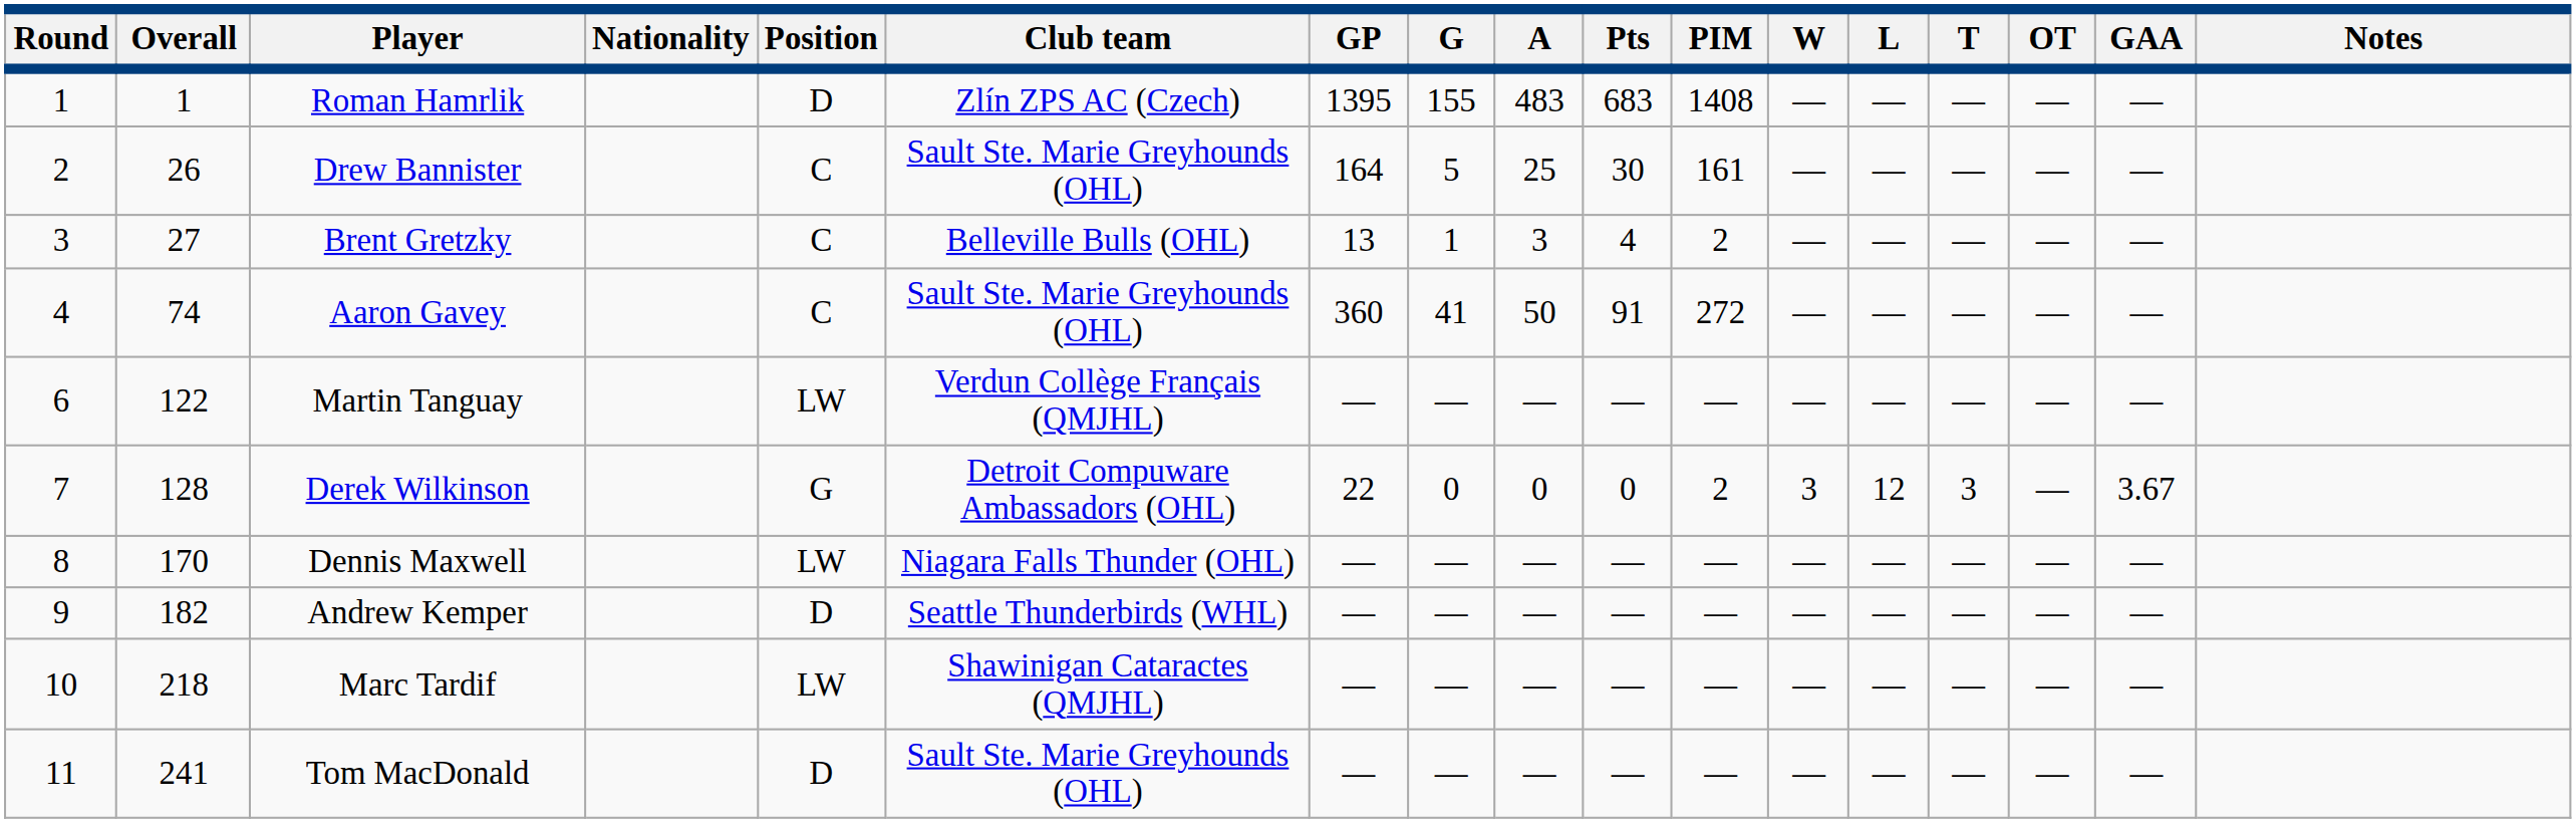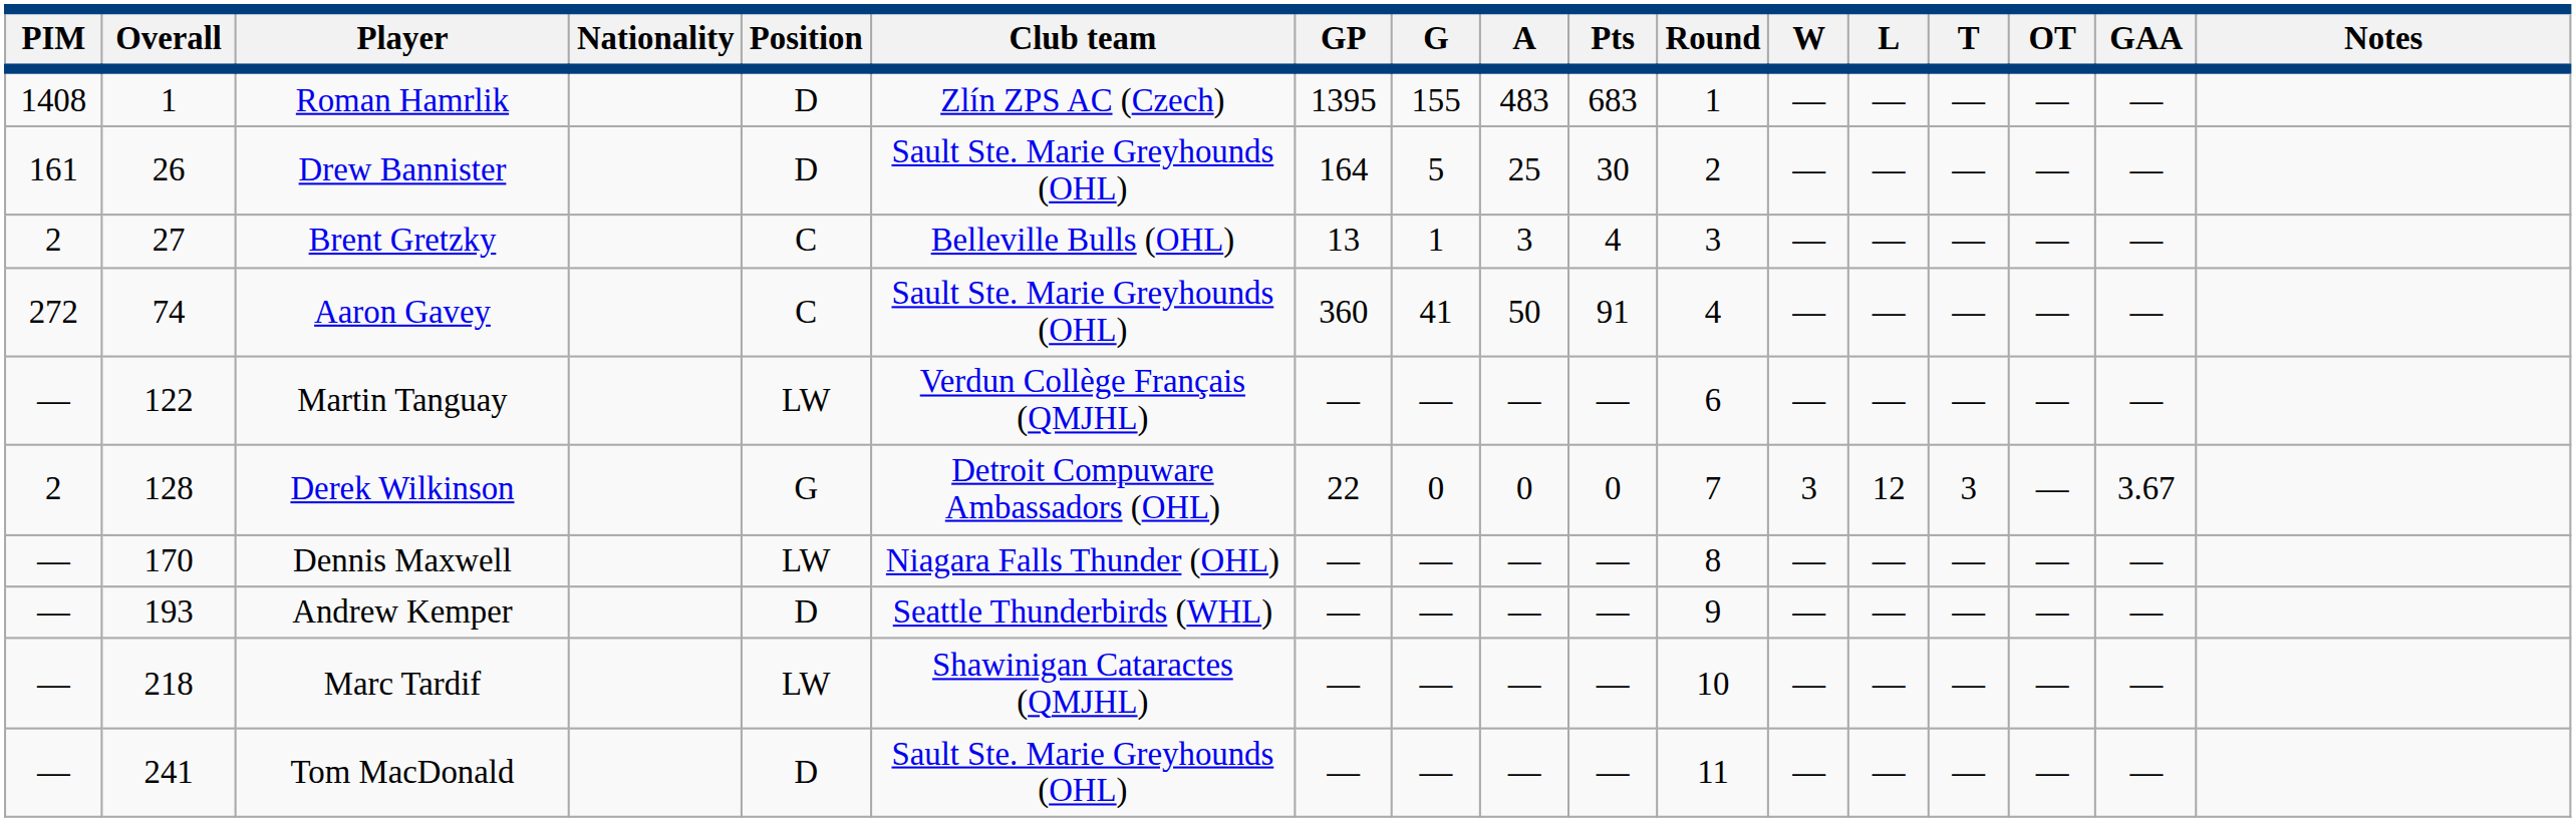 <table class="wikitable sortable" style="text-align:center">
 <tr style= "background:#FFFFFF; border-top:#003D7C 5px solid; border-bottom:#003D7C 5px solid;">
-<th style="width:3em">Round</th>
+<th style="width:3em">PIM</th>
 <th style="width:4em">Overall</th>
 <th style="width:15em">Player</th>
 <th style="width:3em">Nationality</th>
 <th style="width:3em">Position</th>
 <th style="width:20em">Club team</th>
 <th style="width:3em">GP</th>
 <th style="width:3em">G</th>
 <th style="width:3em">A</th>
 <th style="width:3em">Pts</th>
-<th style="width:3em">PIM</th>
+<th style="width:3em">Round</th>
 <th style="width:3em">W</th>
 <th style="width:3em">L</th>
 <th style="width:3em">T</th>
 <th style="width:3em">OT</th>
 <th style="width:3em">GAA</th>
 <th style="width:20em">Notes</th>
 </tr>
 <tr>
-<td>1</td>
+<td>1408</td>
 <td>1</td>
 <td><a href='#'>Roman Hamrlik</a></td>
 <td></td>
 <td>D</td>
 <td><a href='#'>Zlín ZPS AC</a> (<a href='#'>Czech</a>)</td>
 <td>1395</td>
 <td>155</td>
 <td>483</td>
 <td>683</td>
-<td>1408</td>
+<td>1</td>
+<td>—</td>
+<td>—</td>
+<td>—</td>
+<td>—</td>
+<td>—</td>
+<td></td>
+</tr>
+<tr>
+<td>161</td>
+<td>26</td>
+<td><a href='#'>Drew Bannister</a></td>
+<td></td>
+<td>D</td>
+<td><a href='#'>Sault Ste. Marie Greyhounds</a> (<a href='#'>OHL</a>)</td>
+<td>164</td>
+<td>5</td>
+<td>25</td>
+<td>30</td>
+<td>2</td>
 <td>—</td>
 <td>—</td>
 <td>—</td>
 <td>—</td>
 <td>—</td>
 <td></td>
 </tr>
 <tr>
 <td>2</td>
-<td>26</td>
-<td><a href='#'>Drew Bannister</a></td>
-<td></td>
-<td>C</td>
-<td><a href='#'>Sault Ste. Marie Greyhounds</a> (<a href='#'>OHL</a>)</td>
-<td>164</td>
-<td>5</td>
-<td>25</td>
-<td>30</td>
-<td>161</td>
-<td>—</td>
-<td>—</td>
-<td>—</td>
-<td>—</td>
-<td>—</td>
-<td></td>
-</tr>
-<tr>
-<td>3</td>
 <td>27</td>
 <td><a href='#'>Brent Gretzky</a></td>
 <td></td>
 <td>C</td>
 <td><a href='#'>Belleville Bulls</a> (<a href='#'>OHL</a>)</td>
 <td>13</td>
 <td>1</td>
 <td>3</td>
 <td>4</td>
-<td>2</td>
+<td>3</td>
 <td>—</td>
 <td>—</td>
 <td>—</td>
 <td>—</td>
 <td>—</td>
 <td></td>
 </tr>
 <tr>
-<td>4</td>
+<td>272</td>
 <td>74</td>
 <td><a href='#'>Aaron Gavey</a></td>
 <td></td>
 <td>C</td>
 <td><a href='#'>Sault Ste. Marie Greyhounds</a> (<a href='#'>OHL</a>)</td>
 <td>360</td>
 <td>41</td>
 <td>50</td>
 <td>91</td>
-<td>272</td>
+<td>4</td>
 <td>—</td>
 <td>—</td>
 <td>—</td>
 <td>—</td>
 <td>—</td>
 <td></td>
 </tr>
 <tr>
-<td>6</td>
+<td>—</td>
 <td>122</td>
 <td>Martin Tanguay</td>
 <td></td>
 <td>LW</td>
 <td><a href='#'>Verdun Collège Français</a> (<a href='#'>QMJHL</a>)</td>
 <td>—</td>
 <td>—</td>
 <td>—</td>
 <td>—</td>
-<td>—</td>
+<td>6</td>
 <td>—</td>
 <td>—</td>
 <td>—</td>
 <td>—</td>
 <td>—</td>
 <td></td>
 </tr>
 <tr>
-<td>7</td>
+<td>2</td>
 <td>128</td>
 <td><a href='#'>Derek Wilkinson</a></td>
 <td></td>
 <td>G</td>
 <td><a href='#'>Detroit Compuware Ambassadors</a> (<a href='#'>OHL</a>)</td>
 <td>22</td>
 <td>0</td>
 <td>0</td>
 <td>0</td>
-<td>2</td>
+<td>7</td>
 <td>3</td>
 <td>12</td>
 <td>3</td>
 <td>—</td>
 <td>3.67</td>
 <td></td>
 </tr>
 <tr>
-<td>8</td>
+<td>—</td>
 <td>170</td>
 <td>Dennis Maxwell</td>
 <td></td>
 <td>LW</td>
 <td><a href='#'>Niagara Falls Thunder</a> (<a href='#'>OHL</a>)</td>
 <td>—</td>
 <td>—</td>
 <td>—</td>
 <td>—</td>
-<td>—</td>
+<td>8</td>
 <td>—</td>
 <td>—</td>
 <td>—</td>
 <td>—</td>
 <td>—</td>
 <td></td>
 </tr>
 <tr>
-<td>9</td>
-<td>182</td>
+<td>—</td>
+<td>193</td>
 <td>Andrew Kemper</td>
 <td></td>
 <td>D</td>
 <td><a href='#'>Seattle Thunderbirds</a> (<a href='#'>WHL</a>)</td>
 <td>—</td>
 <td>—</td>
 <td>—</td>
 <td>—</td>
-<td>—</td>
+<td>9</td>
 <td>—</td>
 <td>—</td>
 <td>—</td>
 <td>—</td>
 <td>—</td>
 <td></td>
 </tr>
 <tr>
-<td>10</td>
+<td>—</td>
 <td>218</td>
 <td>Marc Tardif</td>
 <td></td>
 <td>LW</td>
 <td><a href='#'>Shawinigan Cataractes</a> (<a href='#'>QMJHL</a>)</td>
 <td>—</td>
 <td>—</td>
 <td>—</td>
 <td>—</td>
-<td>—</td>
+<td>10</td>
 <td>—</td>
 <td>—</td>
 <td>—</td>
 <td>—</td>
 <td>—</td>
 <td></td>
 </tr>
 <tr>
-<td>11</td>
+<td>—</td>
 <td>241</td>
 <td>Tom MacDonald</td>
 <td></td>
 <td>D</td>
 <td><a href='#'>Sault Ste. Marie Greyhounds</a> (<a href='#'>OHL</a>)</td>
 <td>—</td>
 <td>—</td>
 <td>—</td>
 <td>—</td>
-<td>—</td>
+<td>11</td>
 <td>—</td>
 <td>—</td>
 <td>—</td>
 <td>—</td>
 <td>—</td>
 <td></td>
 </tr>
 </table>
